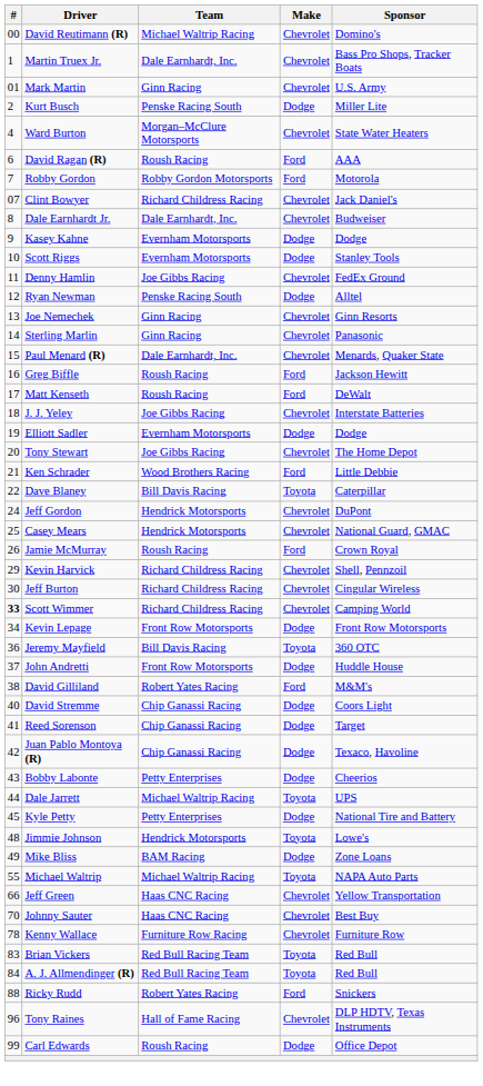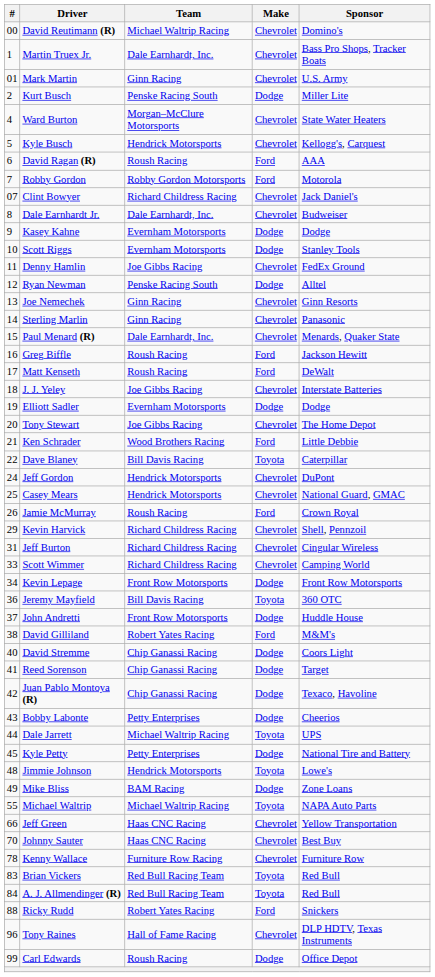 <table class="wikitable" style="font-size:95%">
 <tr>
 <th>#</th>
 <th>Driver</th>
 <th>Team</th>
 <th>Make</th>
 <th>Sponsor</th>
 </tr>
 <tr>
 <td>00</td>
 <td><a href='#'>David Reutimann</a> <strong>(R)</strong></td>
 <td><a href='#'>Michael Waltrip Racing</a></td>
 <td><a href='#'>Chevrolet</a></td>
 <td><a href='#'>Domino's</a></td>
 </tr>
 <tr>
 <td>1</td>
 <td><a href='#'>Martin Truex Jr.</a></td>
 <td><a href='#'>Dale Earnhardt, Inc.</a></td>
 <td><a href='#'>Chevrolet</a></td>
 <td><a href='#'>Bass Pro Shops</a>, <a href='#'>Tracker Boats</a></td>
 </tr>
 <tr>
 <td>01</td>
 <td><a href='#'>Mark Martin</a></td>
 <td><a href='#'>Ginn Racing</a></td>
 <td><a href='#'>Chevrolet</a></td>
 <td><a href='#'>U.S. Army</a></td>
 </tr>
 <tr>
 <td>2</td>
 <td><a href='#'>Kurt Busch</a></td>
 <td><a href='#'>Penske Racing South</a></td>
 <td><a href='#'>Dodge</a></td>
 <td><a href='#'>Miller Lite</a></td>
 </tr>
 <tr>
 <td>4</td>
 <td><a href='#'>Ward Burton</a></td>
 <td><a href='#'>Morgan–McClure Motorsports</a></td>
 <td><a href='#'>Chevrolet</a></td>
 <td><a href='#'>State Water Heaters</a></td>
+</tr>
+<tr>
+<td>5</td>
+<td><a href='#'>Kyle Busch</a></td>
+<td><a href='#'>Hendrick Motorsports</a></td>
+<td><a href='#'>Chevrolet</a></td>
+<td><a href='#'>Kellogg's</a>, <a href='#'>Carquest</a></td>
 </tr>
 <tr>
 <td>6</td>
 <td><a href='#'>David Ragan</a> <strong>(R)</strong></td>
 <td><a href='#'>Roush Racing</a></td>
 <td><a href='#'>Ford</a></td>
 <td><a href='#'>AAA</a></td>
 </tr>
 <tr>
 <td>7</td>
 <td><a href='#'>Robby Gordon</a></td>
 <td><a href='#'>Robby Gordon Motorsports</a></td>
 <td><a href='#'>Ford</a></td>
 <td><a href='#'>Motorola</a></td>
 </tr>
 <tr>
 <td>07</td>
 <td><a href='#'>Clint Bowyer</a></td>
 <td><a href='#'>Richard Childress Racing</a></td>
 <td><a href='#'>Chevrolet</a></td>
 <td><a href='#'>Jack Daniel's</a></td>
 </tr>
 <tr>
 <td>8</td>
 <td><a href='#'>Dale Earnhardt Jr.</a></td>
 <td><a href='#'>Dale Earnhardt, Inc.</a></td>
 <td><a href='#'>Chevrolet</a></td>
 <td><a href='#'>Budweiser</a></td>
 </tr>
 <tr>
 <td>9</td>
 <td><a href='#'>Kasey Kahne</a></td>
 <td><a href='#'>Evernham Motorsports</a></td>
 <td><a href='#'>Dodge</a></td>
 <td><a href='#'>Dodge</a></td>
 </tr>
 <tr>
 <td>10</td>
 <td><a href='#'>Scott Riggs</a></td>
 <td><a href='#'>Evernham Motorsports</a></td>
 <td><a href='#'>Dodge</a></td>
 <td><a href='#'>Stanley Tools</a></td>
 </tr>
 <tr>
 <td>11</td>
 <td><a href='#'>Denny Hamlin</a></td>
 <td><a href='#'>Joe Gibbs Racing</a></td>
 <td><a href='#'>Chevrolet</a></td>
 <td><a href='#'>FedEx Ground</a></td>
 </tr>
 <tr>
 <td>12</td>
 <td><a href='#'>Ryan Newman</a></td>
 <td><a href='#'>Penske Racing South</a></td>
 <td><a href='#'>Dodge</a></td>
 <td><a href='#'>Alltel</a></td>
 </tr>
 <tr>
 <td>13</td>
 <td><a href='#'>Joe Nemechek</a></td>
 <td><a href='#'>Ginn Racing</a></td>
 <td><a href='#'>Chevrolet</a></td>
 <td><a href='#'>Ginn Resorts</a></td>
 </tr>
 <tr>
 <td>14</td>
 <td><a href='#'>Sterling Marlin</a></td>
 <td><a href='#'>Ginn Racing</a></td>
 <td><a href='#'>Chevrolet</a></td>
 <td><a href='#'>Panasonic</a></td>
 </tr>
 <tr>
 <td>15</td>
 <td><a href='#'>Paul Menard</a> <strong>(R)</strong></td>
 <td><a href='#'>Dale Earnhardt, Inc.</a></td>
 <td><a href='#'>Chevrolet</a></td>
 <td><a href='#'>Menards</a>, <a href='#'>Quaker State</a></td>
 </tr>
 <tr>
 <td>16</td>
 <td><a href='#'>Greg Biffle</a></td>
 <td><a href='#'>Roush Racing</a></td>
 <td><a href='#'>Ford</a></td>
 <td><a href='#'>Jackson Hewitt</a></td>
 </tr>
 <tr>
 <td>17</td>
 <td><a href='#'>Matt Kenseth</a></td>
 <td><a href='#'>Roush Racing</a></td>
 <td><a href='#'>Ford</a></td>
 <td><a href='#'>DeWalt</a></td>
 </tr>
 <tr>
 <td>18</td>
 <td><a href='#'>J. J. Yeley</a></td>
 <td><a href='#'>Joe Gibbs Racing</a></td>
 <td><a href='#'>Chevrolet</a></td>
 <td><a href='#'>Interstate Batteries</a></td>
 </tr>
 <tr>
 <td>19</td>
 <td><a href='#'>Elliott Sadler</a></td>
 <td><a href='#'>Evernham Motorsports</a></td>
 <td><a href='#'>Dodge</a></td>
 <td><a href='#'>Dodge</a></td>
 </tr>
 <tr>
 <td>20</td>
 <td><a href='#'>Tony Stewart</a></td>
 <td><a href='#'>Joe Gibbs Racing</a></td>
 <td><a href='#'>Chevrolet</a></td>
 <td><a href='#'>The Home Depot</a></td>
 </tr>
 <tr>
 <td>21</td>
 <td><a href='#'>Ken Schrader</a></td>
 <td><a href='#'>Wood Brothers Racing</a></td>
 <td><a href='#'>Ford</a></td>
 <td><a href='#'>Little Debbie</a></td>
 </tr>
 <tr>
 <td>22</td>
 <td><a href='#'>Dave Blaney</a></td>
 <td><a href='#'>Bill Davis Racing</a></td>
 <td><a href='#'>Toyota</a></td>
 <td><a href='#'>Caterpillar</a></td>
 </tr>
 <tr>
 <td>24</td>
 <td><a href='#'>Jeff Gordon</a></td>
 <td><a href='#'>Hendrick Motorsports</a></td>
 <td><a href='#'>Chevrolet</a></td>
 <td><a href='#'>DuPont</a></td>
 </tr>
 <tr>
 <td>25</td>
 <td><a href='#'>Casey Mears</a></td>
 <td><a href='#'>Hendrick Motorsports</a></td>
 <td><a href='#'>Chevrolet</a></td>
 <td><a href='#'>National Guard</a>, <a href='#'>GMAC</a></td>
 </tr>
 <tr>
 <td>26</td>
 <td><a href='#'>Jamie McMurray</a></td>
 <td><a href='#'>Roush Racing</a></td>
 <td><a href='#'>Ford</a></td>
 <td><a href='#'>Crown Royal</a></td>
 </tr>
 <tr>
 <td>29</td>
 <td><a href='#'>Kevin Harvick</a></td>
 <td><a href='#'>Richard Childress Racing</a></td>
 <td><a href='#'>Chevrolet</a></td>
 <td><a href='#'>Shell</a>, <a href='#'>Pennzoil</a></td>
 </tr>
 <tr>
-<td>30</td>
+<td>31</td>
 <td><a href='#'>Jeff Burton</a></td>
 <td><a href='#'>Richard Childress Racing</a></td>
 <td><a href='#'>Chevrolet</a></td>
 <td><a href='#'>Cingular Wireless</a></td>
 </tr>
 <tr>
-<td><strong>33</strong></td>
+<td>33</td>
 <td><a href='#'>Scott Wimmer</a></td>
 <td><a href='#'>Richard Childress Racing</a></td>
 <td><a href='#'>Chevrolet</a></td>
 <td><a href='#'>Camping World</a></td>
 </tr>
 <tr>
 <td>34</td>
 <td><a href='#'>Kevin Lepage</a></td>
 <td><a href='#'>Front Row Motorsports</a></td>
 <td><a href='#'>Dodge</a></td>
 <td><a href='#'>Front Row Motorsports</a></td>
 </tr>
 <tr>
 <td>36</td>
 <td><a href='#'>Jeremy Mayfield</a></td>
 <td><a href='#'>Bill Davis Racing</a></td>
 <td><a href='#'>Toyota</a></td>
 <td><a href='#'>360 OTC</a></td>
 </tr>
 <tr>
 <td>37</td>
 <td><a href='#'>John Andretti</a></td>
 <td><a href='#'>Front Row Motorsports</a></td>
 <td><a href='#'>Dodge</a></td>
 <td><a href='#'>Huddle House</a></td>
 </tr>
 <tr>
 <td>38</td>
 <td><a href='#'>David Gilliland</a></td>
 <td><a href='#'>Robert Yates Racing</a></td>
 <td><a href='#'>Ford</a></td>
 <td><a href='#'>M&M's</a></td>
 </tr>
 <tr>
 <td>40</td>
 <td><a href='#'>David Stremme</a></td>
 <td><a href='#'>Chip Ganassi Racing</a></td>
 <td><a href='#'>Dodge</a></td>
 <td><a href='#'>Coors Light</a></td>
 </tr>
 <tr>
 <td>41</td>
 <td><a href='#'>Reed Sorenson</a></td>
 <td><a href='#'>Chip Ganassi Racing</a></td>
 <td><a href='#'>Dodge</a></td>
 <td><a href='#'>Target</a></td>
 </tr>
 <tr>
 <td>42</td>
 <td><a href='#'>Juan Pablo Montoya</a> <strong>(R)</strong></td>
 <td><a href='#'>Chip Ganassi Racing</a></td>
 <td><a href='#'>Dodge</a></td>
 <td><a href='#'>Texaco</a>, <a href='#'>Havoline</a></td>
 </tr>
 <tr>
 <td>43</td>
 <td><a href='#'>Bobby Labonte</a></td>
 <td><a href='#'>Petty Enterprises</a></td>
 <td><a href='#'>Dodge</a></td>
 <td><a href='#'>Cheerios</a></td>
 </tr>
 <tr>
 <td>44</td>
 <td><a href='#'>Dale Jarrett</a></td>
 <td><a href='#'>Michael Waltrip Racing</a></td>
 <td><a href='#'>Toyota</a></td>
 <td><a href='#'>UPS</a></td>
 </tr>
 <tr>
 <td>45</td>
 <td><a href='#'>Kyle Petty</a></td>
 <td><a href='#'>Petty Enterprises</a></td>
 <td><a href='#'>Dodge</a></td>
 <td><a href='#'>National Tire and Battery</a></td>
 </tr>
 <tr>
 <td>48</td>
 <td><a href='#'>Jimmie Johnson</a></td>
 <td><a href='#'>Hendrick Motorsports</a></td>
 <td><a href='#'>Toyota</a></td>
 <td><a href='#'>Lowe's</a></td>
 </tr>
 <tr>
 <td>49</td>
 <td><a href='#'>Mike Bliss</a></td>
 <td><a href='#'>BAM Racing</a></td>
 <td><a href='#'>Dodge</a></td>
 <td><a href='#'>Zone Loans</a></td>
 </tr>
 <tr>
 <td>55</td>
 <td><a href='#'>Michael Waltrip</a></td>
 <td><a href='#'>Michael Waltrip Racing</a></td>
 <td><a href='#'>Toyota</a></td>
 <td><a href='#'>NAPA Auto Parts</a></td>
 </tr>
 <tr>
 <td>66</td>
 <td><a href='#'>Jeff Green</a></td>
 <td><a href='#'>Haas CNC Racing</a></td>
 <td><a href='#'>Chevrolet</a></td>
 <td><a href='#'>Yellow Transportation</a></td>
 </tr>
 <tr>
 <td>70</td>
 <td><a href='#'>Johnny Sauter</a></td>
 <td><a href='#'>Haas CNC Racing</a></td>
 <td><a href='#'>Chevrolet</a></td>
 <td><a href='#'>Best Buy</a></td>
 </tr>
 <tr>
 <td>78</td>
 <td><a href='#'>Kenny Wallace</a></td>
 <td><a href='#'>Furniture Row Racing</a></td>
 <td><a href='#'>Chevrolet</a></td>
 <td><a href='#'>Furniture Row</a></td>
 </tr>
 <tr>
 <td>83</td>
 <td><a href='#'>Brian Vickers</a></td>
 <td><a href='#'>Red Bull Racing Team</a></td>
 <td><a href='#'>Toyota</a></td>
 <td><a href='#'>Red Bull</a></td>
 </tr>
 <tr>
 <td>84</td>
 <td><a href='#'>A. J. Allmendinger</a> <strong>(R)</strong></td>
 <td><a href='#'>Red Bull Racing Team</a></td>
 <td><a href='#'>Toyota</a></td>
 <td><a href='#'>Red Bull</a></td>
 </tr>
 <tr>
 <td>88</td>
 <td><a href='#'>Ricky Rudd</a></td>
 <td><a href='#'>Robert Yates Racing</a></td>
 <td><a href='#'>Ford</a></td>
 <td><a href='#'>Snickers</a></td>
 </tr>
 <tr>
 <td>96</td>
 <td><a href='#'>Tony Raines</a></td>
 <td><a href='#'>Hall of Fame Racing</a></td>
 <td><a href='#'>Chevrolet</a></td>
 <td><a href='#'>DLP HDTV</a>, <a href='#'>Texas Instruments</a></td>
 </tr>
 <tr>
 <td>99</td>
 <td><a href='#'>Carl Edwards</a></td>
 <td><a href='#'>Roush Racing</a></td>
 <td><a href='#'>Dodge</a></td>
 <td><a href='#'>Office Depot</a></td>
 </tr>
 <tr>
 <th colspan="5"></th>
 </tr>
 </table>
